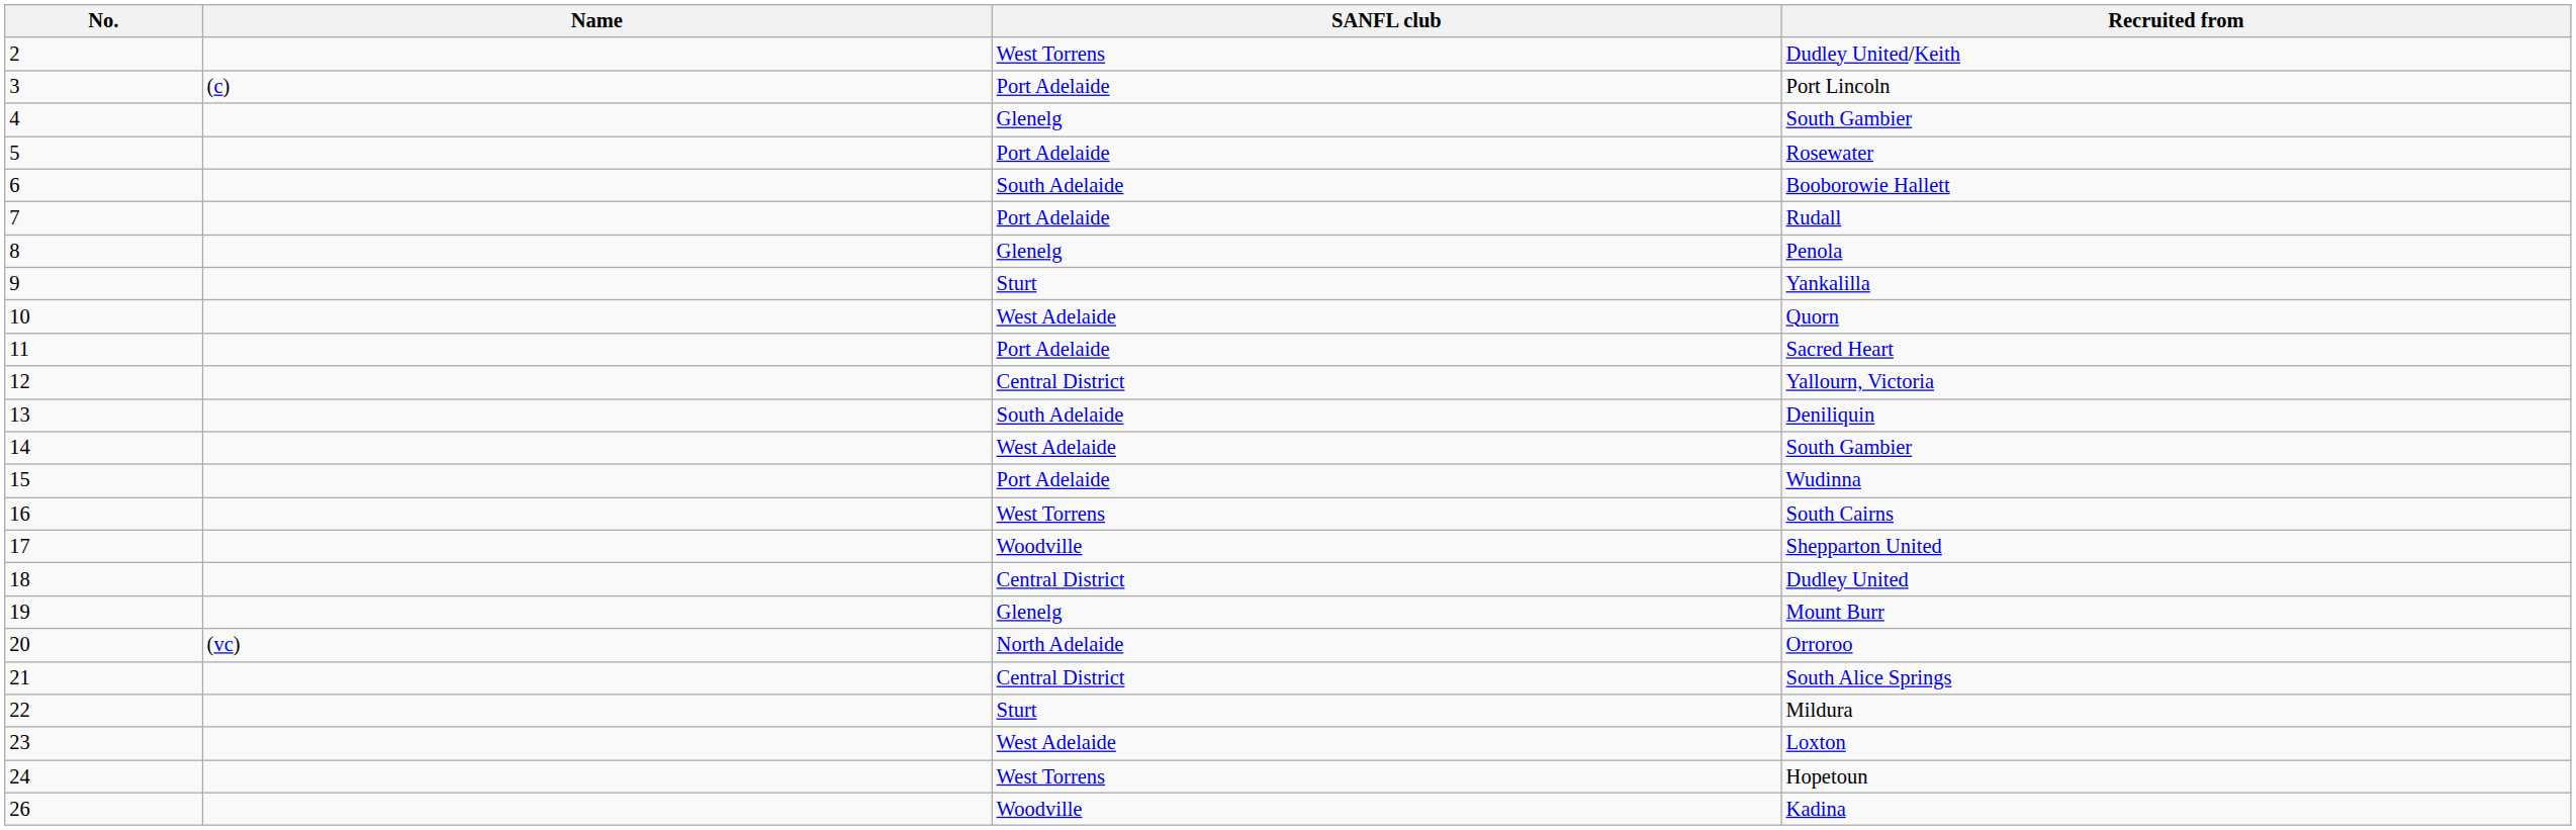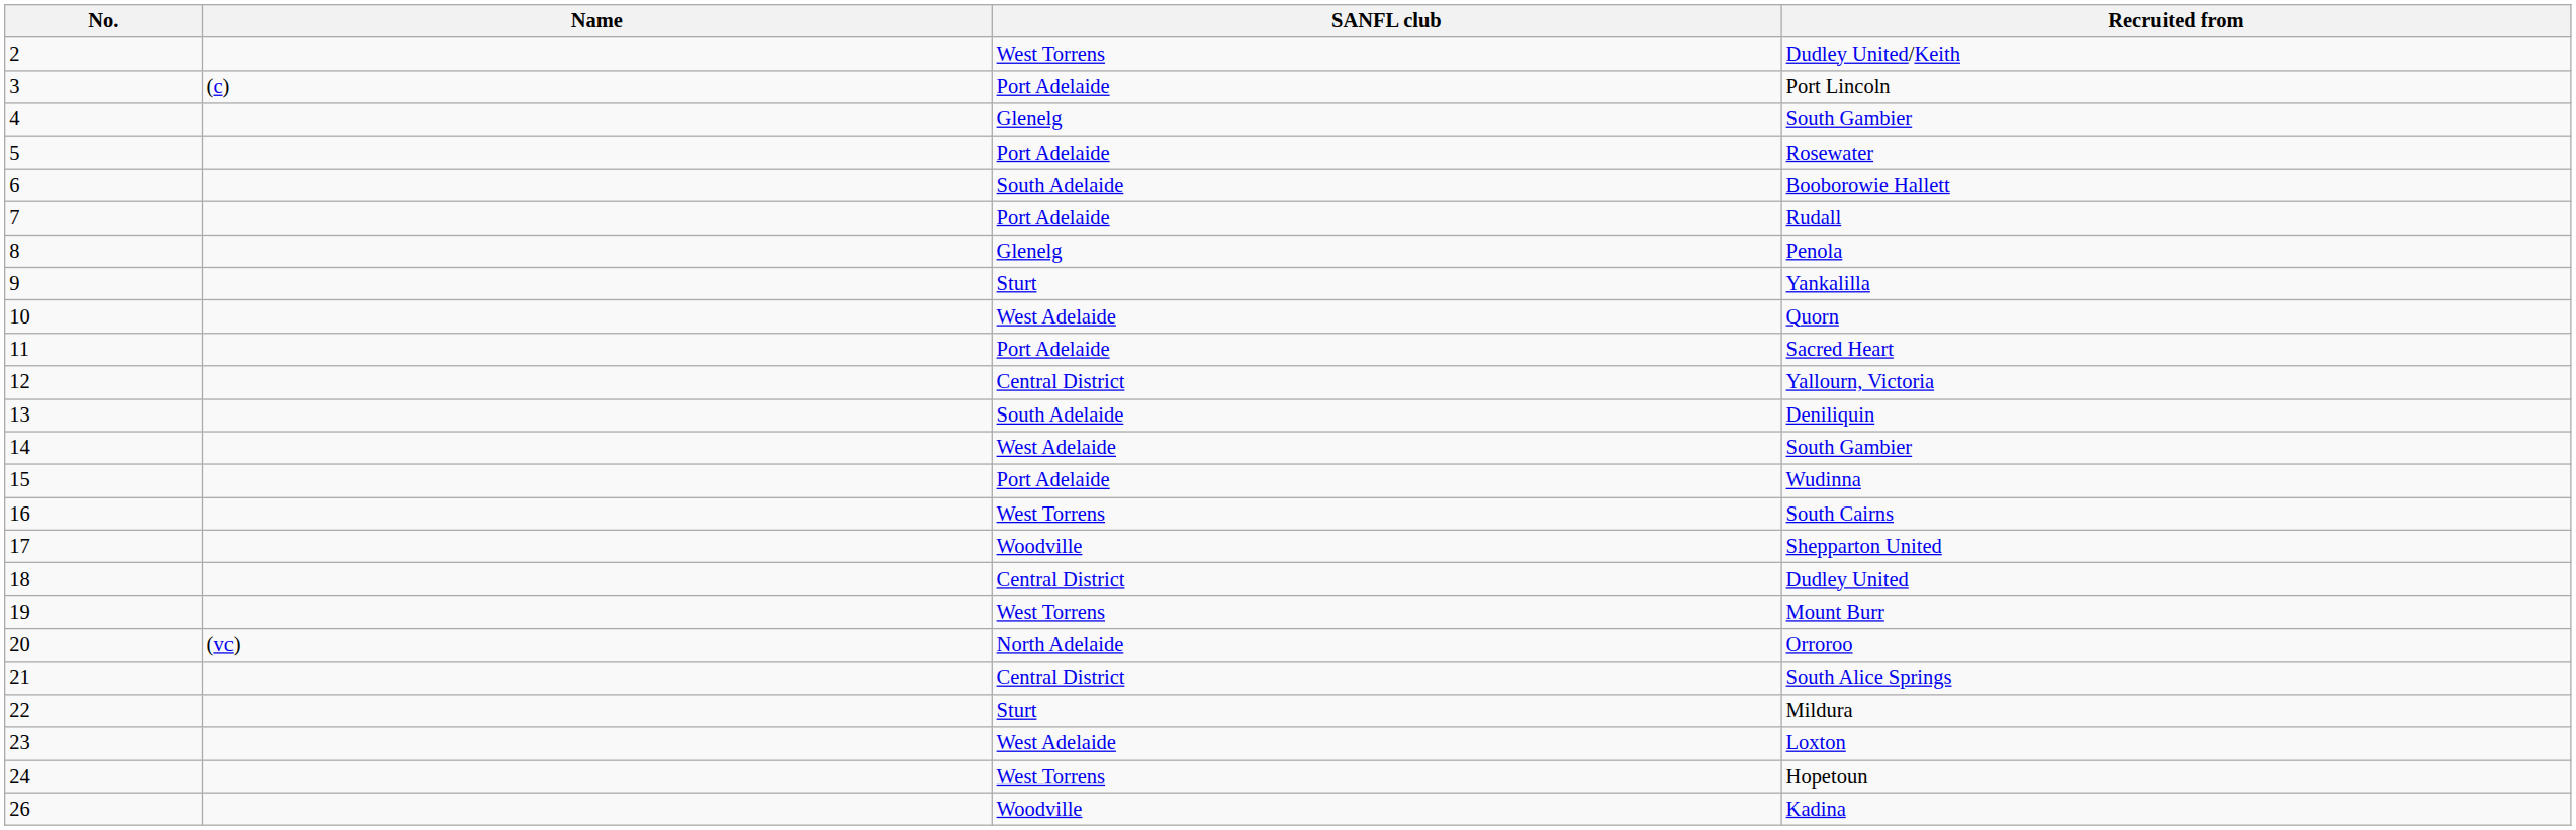 <table class="wikitable sortable" style="width:100%;">
 <tr style="background:#efefef;">
 <th width=5%>No.</th>
 <th width=20%>Name</th>
 <th width=20%>SANFL club</th>
 <th width=20%>Recruited from</th>
 </tr>
 <tr>
 <td align=left>2</td>
 <td></td>
 <td><a href='#'>West Torrens</a></td>
 <td><a href='#'>Dudley United</a>/<a href='#'>Keith</a></td>
 </tr>
 <tr>
 <td align=left>3</td>
 <td> (<a href='#'>c</a>)</td>
 <td><a href='#'>Port Adelaide</a></td>
 <td>Port Lincoln</td>
 </tr>
 <tr>
 <td align=left>4</td>
 <td></td>
 <td><a href='#'>Glenelg</a></td>
 <td><a href='#'>South Gambier</a></td>
 </tr>
 <tr>
 <td align=left>5</td>
 <td></td>
 <td><a href='#'>Port Adelaide</a></td>
 <td><a href='#'>Rosewater</a></td>
 </tr>
 <tr>
 <td align=left>6</td>
 <td></td>
 <td><a href='#'>South Adelaide</a></td>
 <td><a href='#'>Booborowie Hallett</a></td>
 </tr>
 <tr>
 <td align=left>7</td>
 <td></td>
 <td><a href='#'>Port Adelaide</a></td>
 <td><a href='#'>Rudall</a></td>
 </tr>
 <tr>
 <td align=left>8</td>
 <td></td>
 <td><a href='#'>Glenelg</a></td>
 <td><a href='#'>Penola</a></td>
 </tr>
 <tr>
 <td align=left>9</td>
 <td></td>
 <td><a href='#'>Sturt</a></td>
 <td><a href='#'>Yankalilla</a></td>
 </tr>
 <tr>
 <td align=left>10</td>
 <td></td>
 <td><a href='#'>West Adelaide</a></td>
 <td><a href='#'>Quorn</a></td>
 </tr>
 <tr>
 <td align=left>11</td>
 <td></td>
 <td><a href='#'>Port Adelaide</a></td>
 <td><a href='#'>Sacred Heart</a></td>
 </tr>
 <tr>
 <td align=left>12</td>
 <td></td>
 <td><a href='#'>Central District</a></td>
 <td><a href='#'>Yallourn, Victoria</a></td>
 </tr>
 <tr>
 <td align=left>13</td>
 <td></td>
 <td><a href='#'>South Adelaide</a></td>
 <td><a href='#'>Deniliquin</a></td>
 </tr>
 <tr>
 <td align=left>14</td>
 <td></td>
 <td><a href='#'>West Adelaide</a></td>
 <td><a href='#'>South Gambier</a></td>
 </tr>
 <tr>
 <td align=left>15</td>
 <td></td>
 <td><a href='#'>Port Adelaide</a></td>
 <td><a href='#'>Wudinna</a></td>
 </tr>
 <tr>
 <td align=left>16</td>
 <td></td>
 <td><a href='#'>West Torrens</a></td>
 <td><a href='#'>South Cairns</a></td>
 </tr>
 <tr>
 <td align=left>17</td>
 <td></td>
 <td><a href='#'>Woodville</a></td>
 <td><a href='#'>Shepparton United</a></td>
 </tr>
 <tr>
 <td align=left>18</td>
 <td></td>
 <td><a href='#'>Central District</a></td>
 <td><a href='#'>Dudley United</a></td>
 </tr>
 <tr>
 <td align=left>19</td>
 <td></td>
-<td><a href='#'>Glenelg</a></td>
+<td><a href='#'>West Torrens</a></td>
 <td><a href='#'>Mount Burr</a></td>
 </tr>
 <tr>
 <td align=left>20</td>
 <td> (<a href='#'>vc</a>)</td>
 <td><a href='#'>North Adelaide</a></td>
 <td><a href='#'>Orroroo</a></td>
 </tr>
 <tr>
 <td align=left>21</td>
 <td></td>
 <td><a href='#'>Central District</a></td>
 <td><a href='#'>South Alice Springs</a></td>
 </tr>
 <tr>
 <td align=left>22</td>
 <td></td>
 <td><a href='#'>Sturt</a></td>
 <td>Mildura</td>
 </tr>
 <tr>
 <td align=left>23</td>
 <td></td>
 <td><a href='#'>West Adelaide</a></td>
 <td><a href='#'>Loxton</a></td>
 </tr>
 <tr>
 <td align=left>24</td>
 <td></td>
 <td><a href='#'>West Torrens</a></td>
 <td>Hopetoun</td>
 </tr>
 <tr>
 <td align=left>26</td>
 <td></td>
 <td><a href='#'>Woodville</a></td>
 <td><a href='#'>Kadina</a></td>
 </tr>
 </table>
